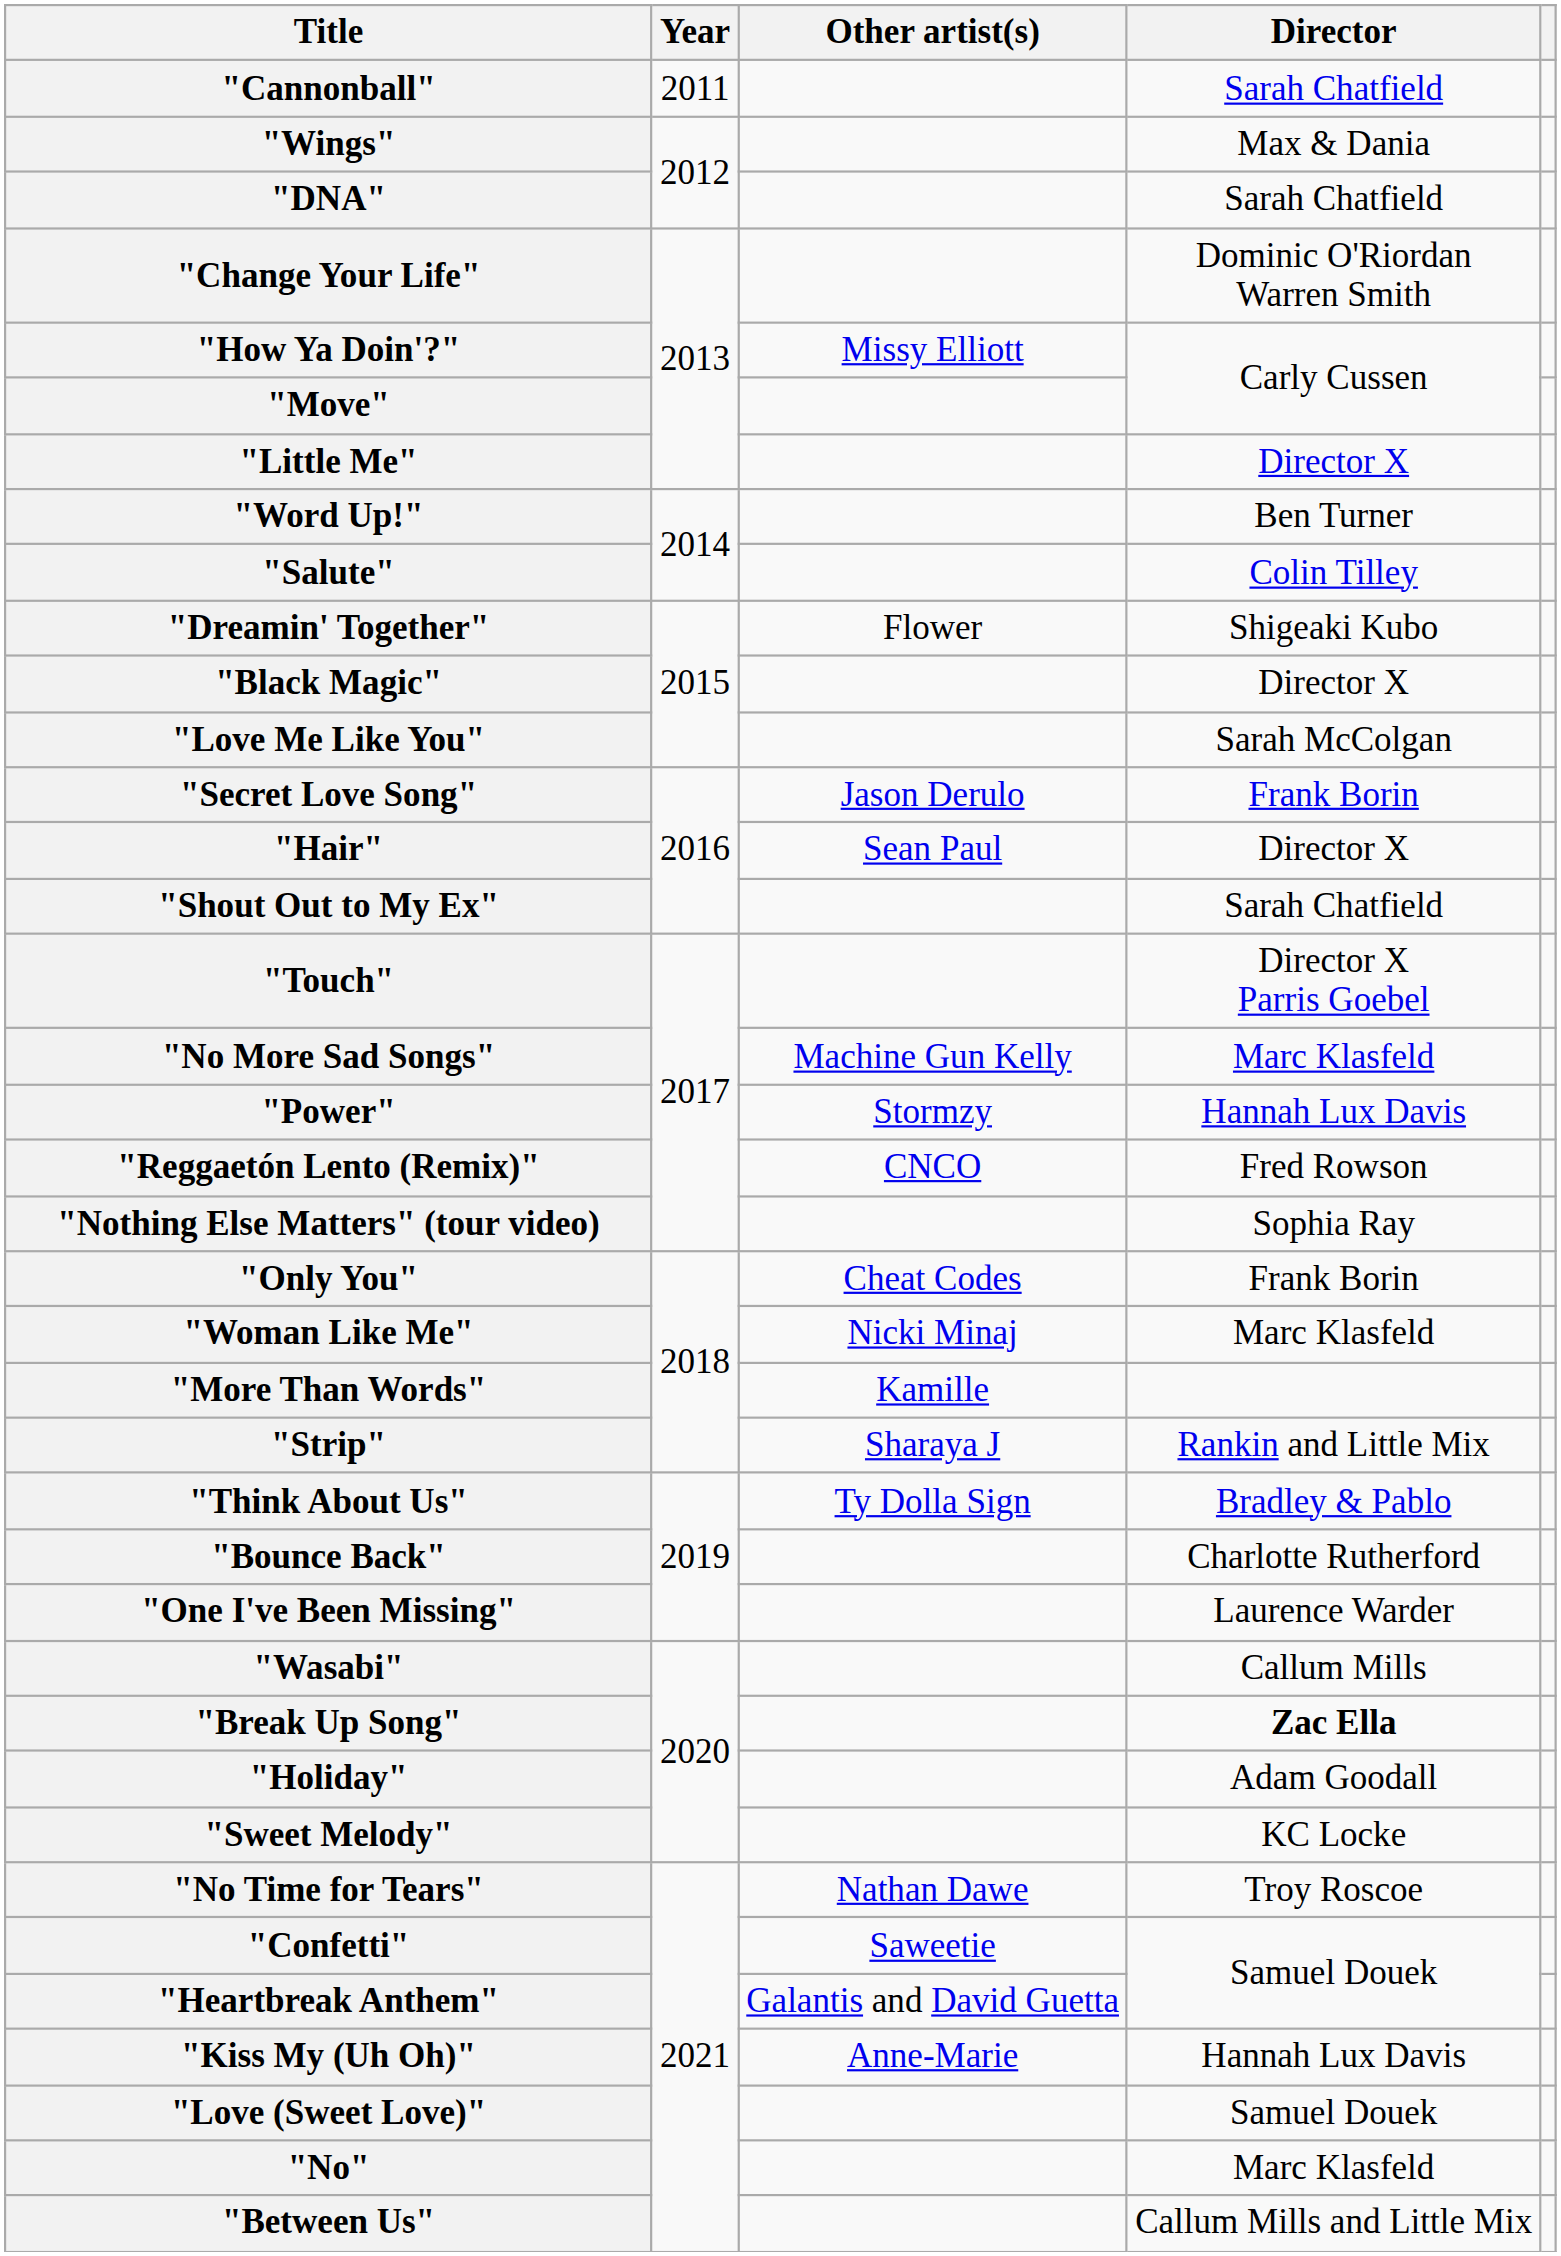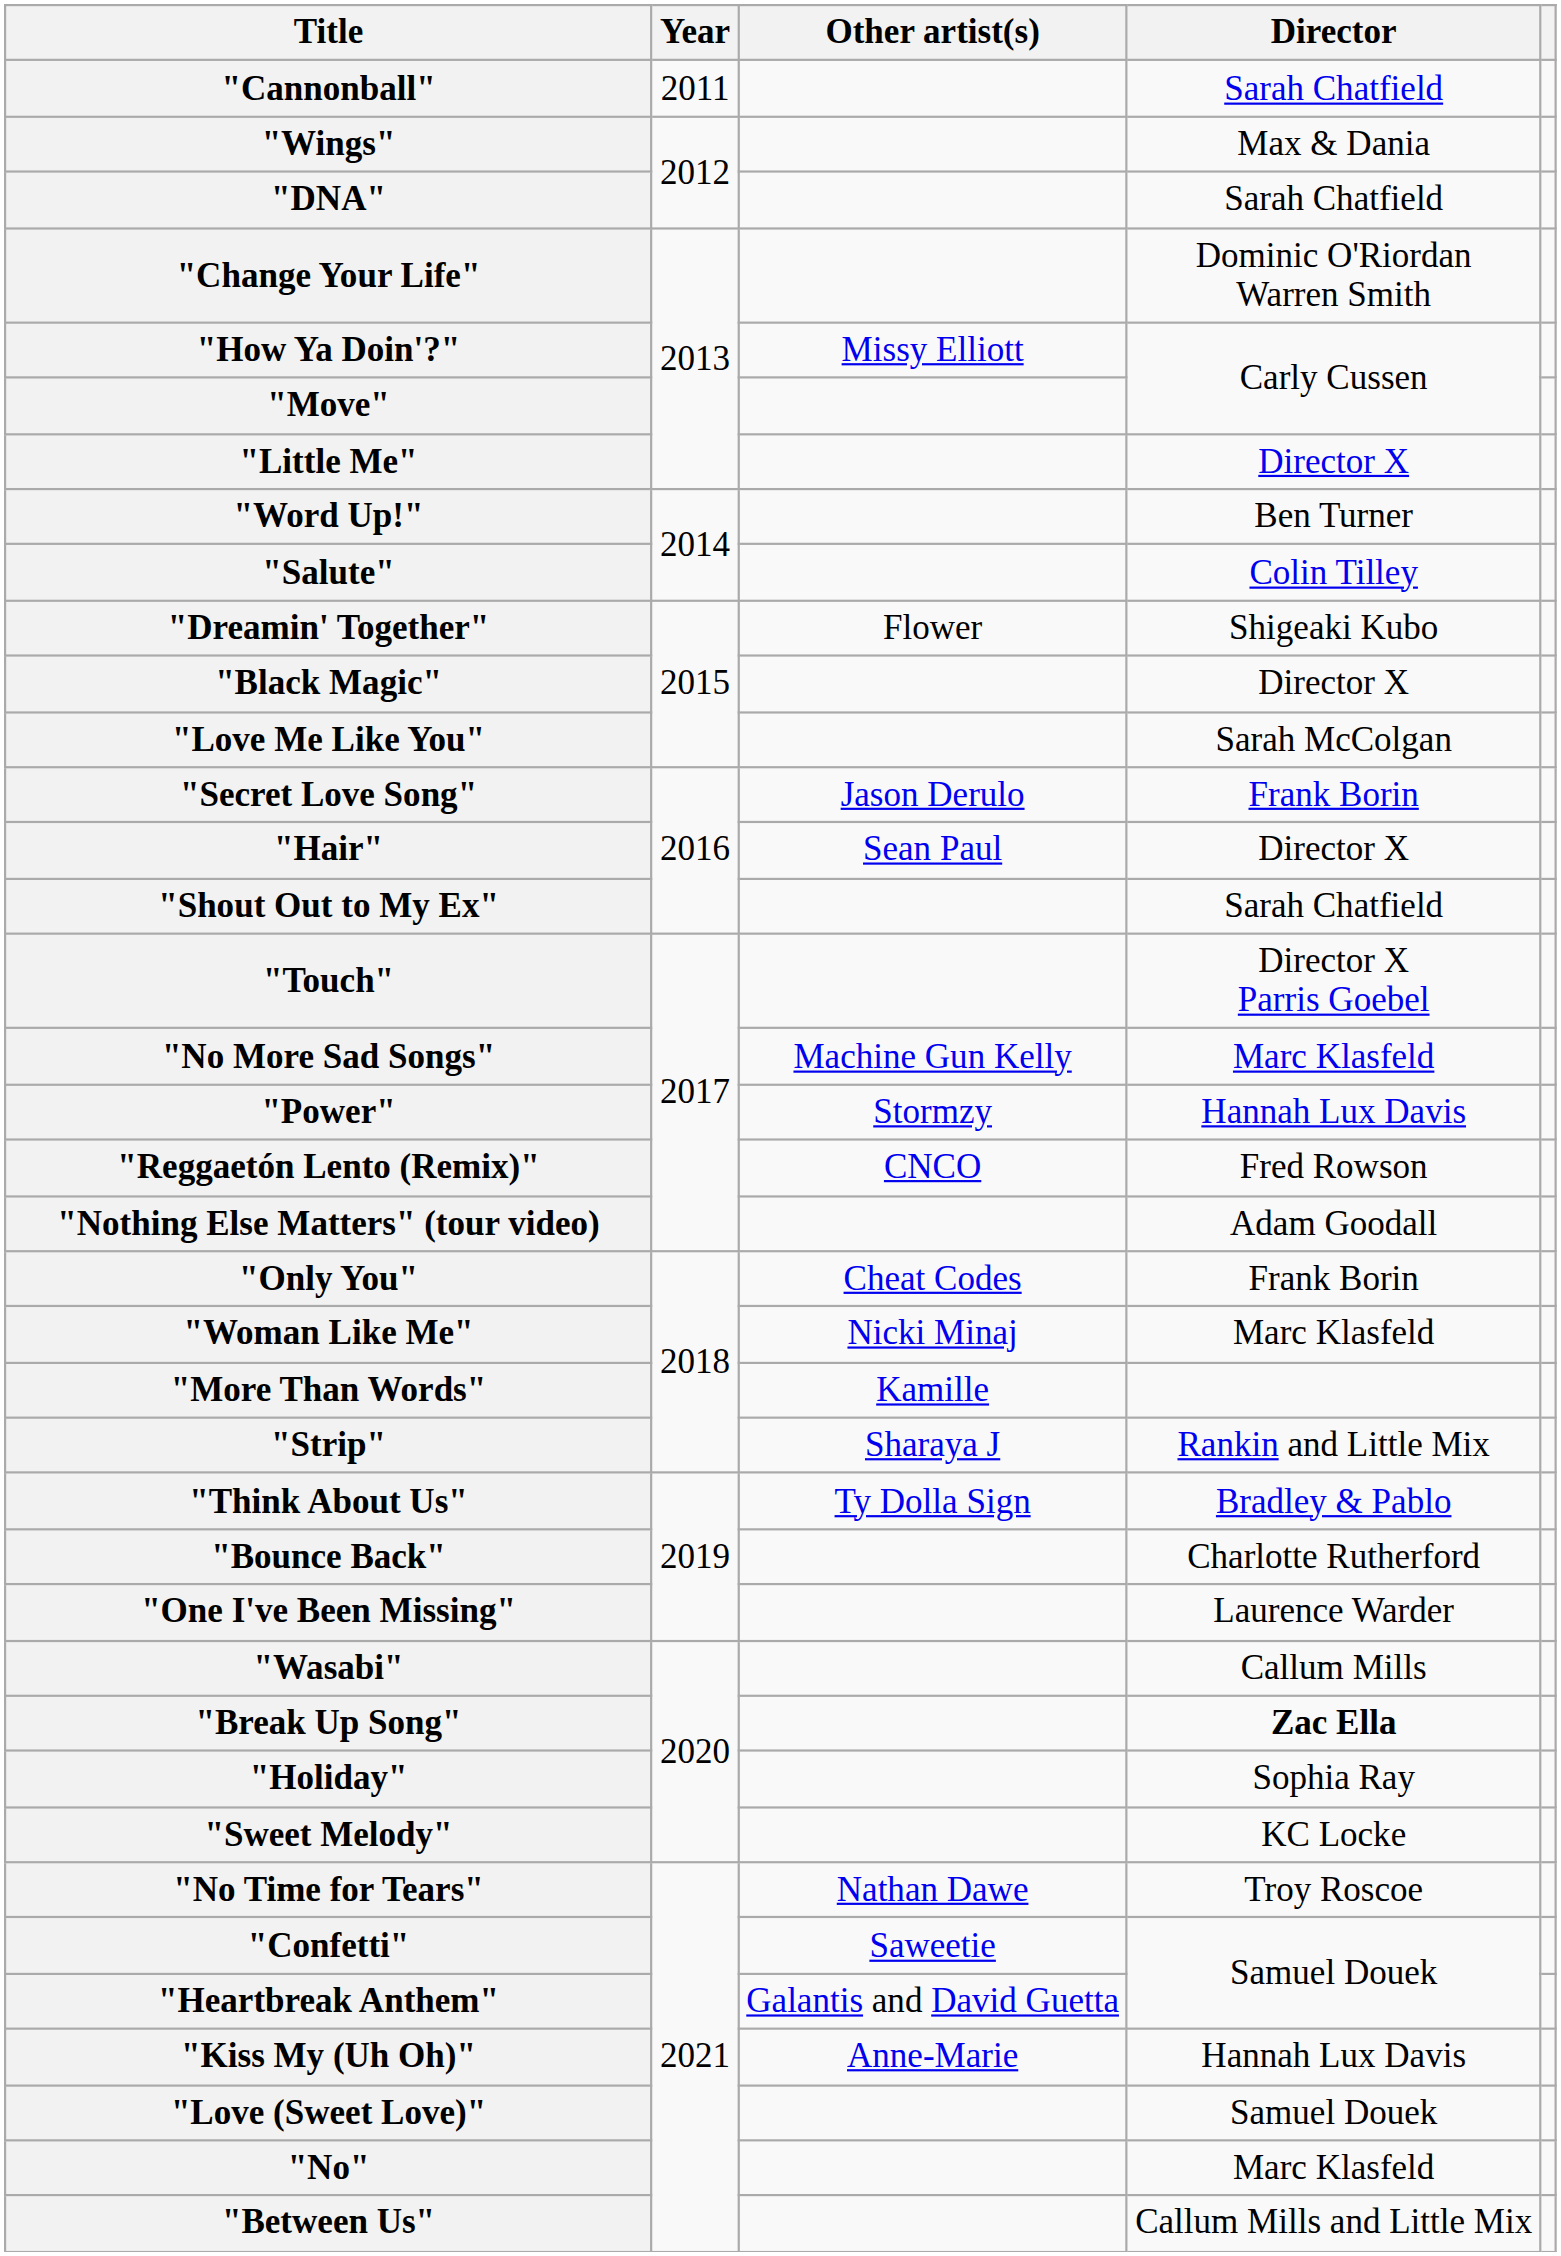 <table class="wikitable plainrowheaders" style="text-align:center;">
 <tr>
 <th scope="col" style="width:18em;">Title</th>
 <th scope="col" style="width:1em;">Year</th>
 <th scope="col">Other artist(s)</th>
 <th scope="col">Director</th>
 <th scope="col"></th>
 </tr>
 <tr>
 <th scope="row">"Cannonball"</th>
 <td>2011</td>
 <td></td>
 <td><a href='#'>Sarah Chatfield</a></td>
 <td></td>
 </tr>
 <tr>
 <th scope="row">"Wings"</th>
 <td rowspan="2">2012</td>
 <td></td>
 <td>Max & Dania</td>
 <td></td>
 </tr>
 <tr>
 <th scope="row">"DNA"</th>
 <td></td>
 <td>Sarah Chatfield</td>
 <td></td>
 </tr>
 <tr>
 <th scope="row">"Change Your Life"</th>
 <td rowspan="4">2013</td>
 <td></td>
 <td>Dominic O'Riordan<br>Warren Smith</td>
 <td></td>
 </tr>
 <tr>
 <th scope="row">"How Ya Doin'?"</th>
 <td><a href='#'>Missy Elliott</a></td>
 <td rowspan="2">Carly Cussen</td>
 <td></td>
 </tr>
 <tr>
 <th scope="row">"Move"</th>
 <td></td>
 <td></td>
 </tr>
 <tr>
 <th scope="row">"Little Me"</th>
 <td></td>
 <td><a href='#'>Director X</a></td>
 <td></td>
 </tr>
 <tr>
 <th scope="row">"Word Up!"</th>
 <td rowspan="2">2014</td>
 <td></td>
 <td>Ben Turner</td>
 <td></td>
 </tr>
 <tr>
 <th scope="row">"Salute"</th>
 <td></td>
 <td><a href='#'>Colin Tilley</a></td>
 <td></td>
 </tr>
 <tr>
 <th scope="row">"Dreamin' Together"</th>
 <td rowspan="3">2015</td>
 <td>Flower</td>
 <td>Shigeaki Kubo</td>
 <td></td>
 </tr>
 <tr>
 <th scope="row">"Black Magic"</th>
 <td></td>
 <td>Director X</td>
 <td></td>
 </tr>
 <tr>
 <th scope="row">"Love Me Like You"</th>
 <td></td>
 <td>Sarah McColgan</td>
 <td></td>
 </tr>
 <tr>
 <th scope="row">"Secret Love Song"</th>
 <td rowspan="3">2016</td>
 <td><a href='#'>Jason Derulo</a></td>
 <td><a href='#'>Frank Borin</a></td>
 <td></td>
 </tr>
 <tr>
 <th scope="row">"Hair"</th>
 <td><a href='#'>Sean Paul</a></td>
 <td>Director X</td>
 <td></td>
 </tr>
 <tr>
 <th scope="row">"Shout Out to My Ex"</th>
 <td></td>
 <td>Sarah Chatfield</td>
 <td></td>
 </tr>
 <tr>
 <th scope="row">"Touch"</th>
 <td rowspan="5">2017</td>
 <td></td>
 <td>Director X<br><a href='#'>Parris Goebel</a></td>
 <td></td>
 </tr>
 <tr>
 <th scope="row">"No More Sad Songs"</th>
 <td><a href='#'>Machine Gun Kelly</a></td>
 <td><a href='#'>Marc Klasfeld</a></td>
 <td></td>
 </tr>
 <tr>
 <th scope="row">"Power"</th>
 <td><a href='#'>Stormzy</a></td>
 <td><a href='#'>Hannah Lux Davis</a></td>
 <td></td>
 </tr>
 <tr>
 <th scope="row">"Reggaetón Lento (Remix)"</th>
 <td><a href='#'>CNCO</a></td>
 <td>Fred Rowson</td>
 <td></td>
 </tr>
 <tr>
 <th scope="row">"Nothing Else Matters" (tour video)</th>
 <td></td>
-<td>Sophia Ray</td>
+<td>Adam Goodall</td>
 <td></td>
 </tr>
 <tr>
 <th scope="row">"Only You"</th>
 <td rowspan="4">2018</td>
 <td><a href='#'>Cheat Codes</a></td>
 <td>Frank Borin</td>
 <td></td>
 </tr>
 <tr>
 <th scope="row">"Woman Like Me"</th>
 <td><a href='#'>Nicki Minaj</a></td>
 <td>Marc Klasfeld</td>
 <td></td>
 </tr>
 <tr>
 <th scope="row">"More Than Words"</th>
 <td><a href='#'>Kamille</a></td>
 <td></td>
 <td></td>
 </tr>
 <tr>
 <th scope="row">"Strip"</th>
 <td><a href='#'>Sharaya J</a></td>
 <td><a href='#'>Rankin</a> and Little Mix</td>
 <td></td>
 </tr>
 <tr>
 <th scope="row">"Think About Us"</th>
 <td rowspan="3">2019</td>
 <td><a href='#'>Ty Dolla Sign</a></td>
 <td><a href='#'>Bradley & Pablo</a></td>
 <td></td>
 </tr>
 <tr>
 <th scope="row">"Bounce Back"</th>
 <td></td>
 <td>Charlotte Rutherford</td>
 <td></td>
 </tr>
 <tr>
 <th scope="row">"One I've Been Missing"</th>
 <td></td>
 <td>Laurence Warder</td>
 <td></td>
 </tr>
 <tr>
 <th scope="row">"Wasabi"</th>
 <td rowspan="4">2020</td>
 <td></td>
 <td>Callum Mills</td>
 <td></td>
 </tr>
 <tr>
 <th scope="row">"Break Up Song"</th>
 <td></td>
 <td><strong>Zac Ella</strong></td>
 <td></td>
 </tr>
 <tr>
 <th scope="row">"Holiday"</th>
 <td></td>
-<td>Adam Goodall</td>
+<td>Sophia Ray</td>
 <td></td>
 </tr>
 <tr>
 <th scope="row">"Sweet Melody"</th>
 <td></td>
 <td>KC Locke</td>
 <td></td>
 </tr>
 <tr>
 <th scope="row">"No Time for Tears"</th>
 <td rowspan="7">2021</td>
 <td><a href='#'>Nathan Dawe</a></td>
 <td>Troy Roscoe</td>
 <td></td>
 </tr>
 <tr>
 <th scope="row">"Confetti"</th>
 <td><a href='#'>Saweetie</a></td>
 <td rowspan="2">Samuel Douek</td>
 <td></td>
 </tr>
 <tr>
 <th scope="row">"Heartbreak Anthem"</th>
 <td><a href='#'>Galantis</a> and <a href='#'>David Guetta</a></td>
 <td></td>
 </tr>
 <tr>
 <th scope="row">"Kiss My (Uh Oh)"</th>
 <td><a href='#'>Anne-Marie</a></td>
 <td>Hannah Lux Davis</td>
 <td></td>
 </tr>
 <tr>
 <th scope="row">"Love (Sweet Love)"</th>
 <td></td>
 <td>Samuel Douek</td>
 <td></td>
 </tr>
 <tr>
 <th scope="row">"No"</th>
 <td></td>
 <td>Marc Klasfeld</td>
 <td></td>
 </tr>
 <tr>
 <th scope="row">"Between Us"</th>
 <td></td>
 <td>Callum Mills and Little Mix</td>
 <td></td>
 </tr>
 </table>
